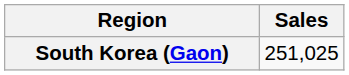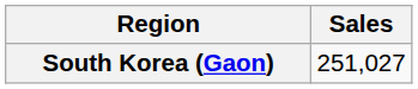 <table class="wikitable plainrowheaders" style="text-align:center;">
 <tr>
 <th style="width:12em;">Region</th>
 <th>Sales</th>
 </tr>
 <tr>
 <th scope=row>South Korea (<a href='#'>Gaon</a>)</th>
-<td>251,025</td>
+<td>251,027</td>
 </tr>
 </table>
